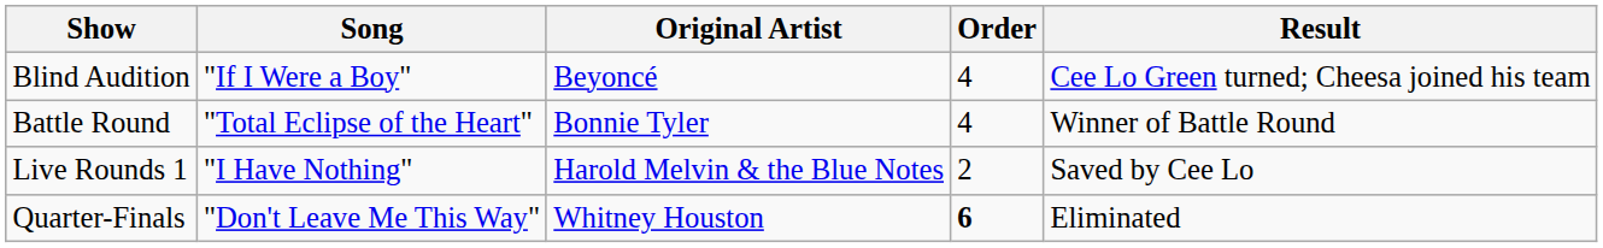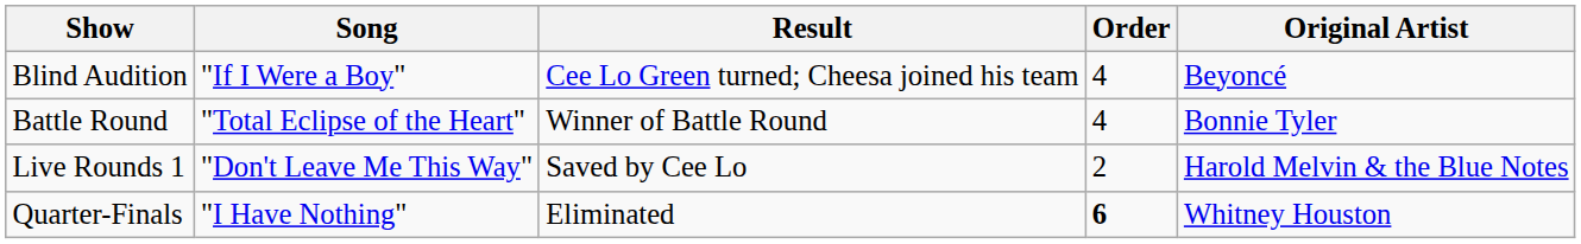 <table class="wikitable">
 <tr>
 <th>Show</th>
 <th>Song</th>
+<th>Result</th>
+<th>Order</th>
 <th>Original Artist</th>
-<th>Order</th>
-<th>Result</th>
 </tr>
 <tr>
 <td>Blind Audition</td>
 <td>"<a href='#'>If I Were a Boy</a>"</td>
+<td><a href='#'>Cee Lo Green</a> turned; Cheesa joined his team</td>
+<td>4</td>
 <td><a href='#'>Beyoncé</a></td>
-<td>4</td>
-<td><a href='#'>Cee Lo Green</a> turned; Cheesa joined his team</td>
 </tr>
 <tr>
 <td>Battle Round</td>
 <td>"<a href='#'>Total Eclipse of the Heart</a>"</td>
+<td>Winner of Battle Round</td>
+<td>4</td>
 <td><a href='#'>Bonnie Tyler</a></td>
-<td>4</td>
-<td>Winner of Battle Round</td>
 </tr>
 <tr>
 <td>Live Rounds 1</td>
-<td>"<a href='#'>I Have Nothing</a>"</td>
+<td>"<a href='#'>Don't Leave Me This Way</a>"</td>
+<td>Saved by Cee Lo</td>
+<td>2</td>
 <td><a href='#'>Harold Melvin & the Blue Notes</a></td>
-<td>2</td>
-<td>Saved by Cee Lo</td>
 </tr>
 <tr>
 <td>Quarter-Finals</td>
-<td>"<a href='#'>Don't Leave Me This Way</a>"</td>
+<td>"<a href='#'>I Have Nothing</a>"</td>
+<td>Eliminated</td>
+<td><strong>6</strong></td>
 <td><a href='#'>Whitney Houston</a></td>
-<td><strong>6</strong></td>
-<td>Eliminated</td>
 </tr>
 </table>
